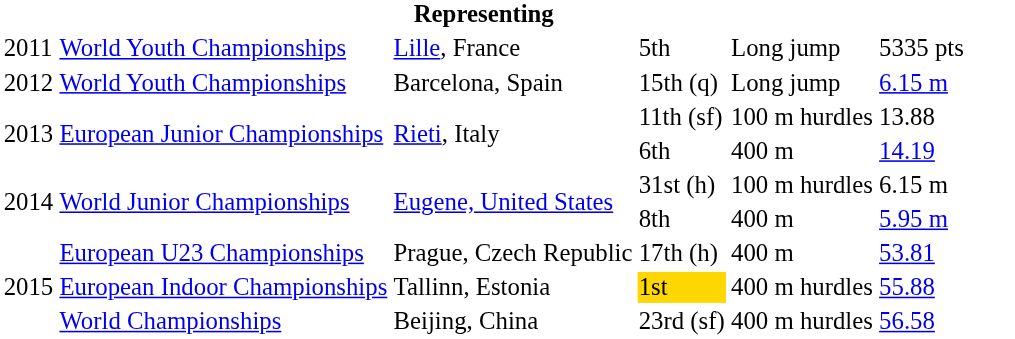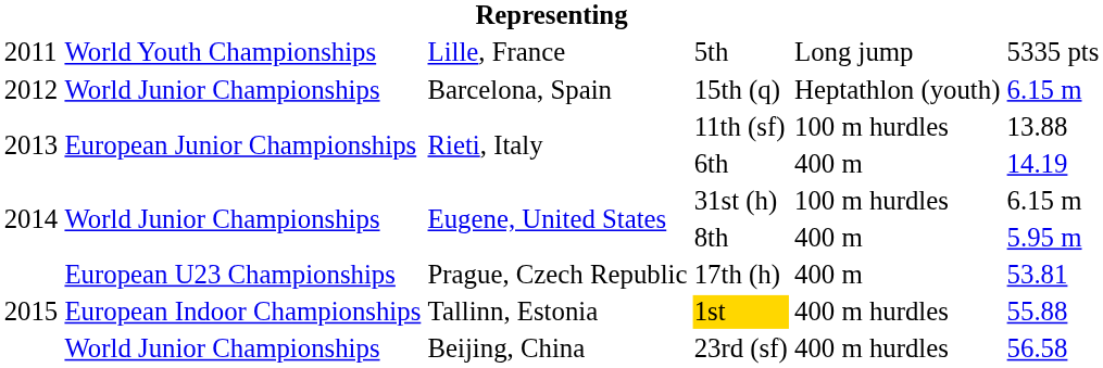 <table>
 <tr>
 <th colspan="6">Representing </th>
 </tr>
 <tr>
 <td>2011</td>
 <td><a href='#'>World Youth Championships</a></td>
 <td><a href='#'>Lille</a>, France</td>
 <td>5th</td>
 <td>Long jump</td>
 <td>5335 pts</td>
 </tr>
 <tr>
 <td>2012</td>
-<td><a href='#'>World Youth Championships</a></td>
+<td><a href='#'>World Junior Championships</a></td>
 <td>Barcelona, Spain</td>
 <td>15th (q)</td>
-<td>Long jump</td>
+<td>Heptathlon (youth)</td>
 <td><a href='#'>6.15 m</a></td>
 </tr>
 <tr>
 <td rowspan=2>2013</td>
 <td rowspan=2><a href='#'>European Junior Championships</a></td>
 <td rowspan=2><a href='#'>Rieti</a>, Italy</td>
 <td>11th (sf)</td>
 <td>100 m hurdles</td>
 <td>13.88</td>
 </tr>
 <tr>
 <td>6th</td>
 <td>400 m</td>
 <td><a href='#'>14.19</a></td>
 </tr>
 <tr>
 <td rowspan=2>2014</td>
 <td rowspan=2><a href='#'>World Junior Championships</a></td>
 <td rowspan=2><a href='#'>Eugene, United States</a></td>
 <td>31st (h)</td>
 <td>100 m hurdles</td>
 <td>6.15 m</td>
 </tr>
 <tr>
 <td>8th</td>
 <td>400 m</td>
 <td><a href='#'>5.95 m</a></td>
 </tr>
 <tr>
 <td rowspan=3>2015</td>
 <td><a href='#'>European U23 Championships</a></td>
 <td>Prague, Czech Republic</td>
 <td>17th (h)</td>
 <td>400 m</td>
 <td><a href='#'>53.81</a></td>
 </tr>
 <tr>
 <td><a href='#'>European Indoor Championships</a></td>
 <td>Tallinn, Estonia</td>
 <td bgcolor=gold>1st</td>
 <td>400 m hurdles</td>
 <td><a href='#'>55.88</a></td>
 </tr>
 <tr>
-<td><a href='#'>World Championships</a></td>
+<td><a href='#'>World Junior Championships</a></td>
 <td>Beijing, China</td>
 <td>23rd (sf)</td>
 <td>400 m hurdles</td>
 <td><a href='#'>56.58</a></td>
 </tr>
 </table>
